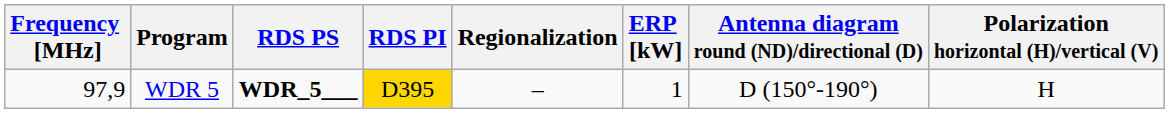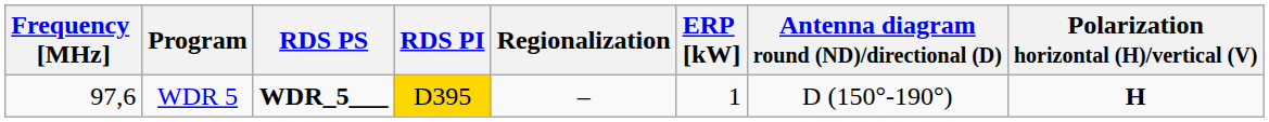 <table class="wikitable sortable">
 <tr>
 <th><a href='#'>Frequency</a> <br>[MHz]</th>
 <th>Program</th>
 <th><a href='#'>RDS PS</a></th>
 <th><a href='#'>RDS PI</a></th>
 <th>Regionalization</th>
 <th><a href='#'>ERP</a> <br>[kW]</th>
 <th><a href='#'>Antenna diagram</a><br><small>round (ND)/directional (D)</small></th>
 <th>Polarization<br><small>horizontal (H)/vertical (V)</small></th>
 </tr>
 <tr>
-<td align="right">97,9</td>
+<td align="right">97,6</td>
 <td align="center"><a href='#'>WDR 5</a></td>
 <td><span><strong>WDR_5___</strong></span></td>
 <td align="center" style="background: gold;">D395</td>
 <td align="center">–</td>
 <td align="right">1</td>
 <td align="center">D (150°-190°)</td>
-<td align="center">H</td>
+<td align="center"><strong>H</strong></td>
 </tr>
 </table>
